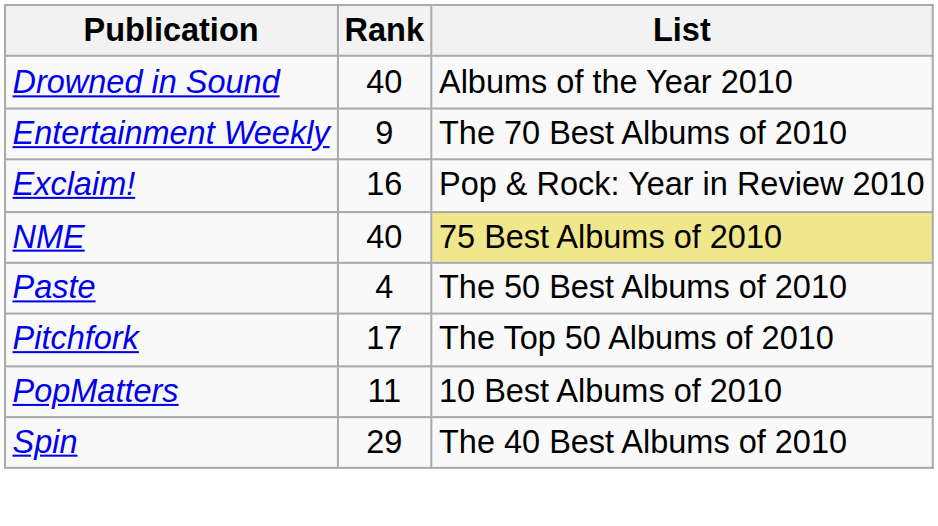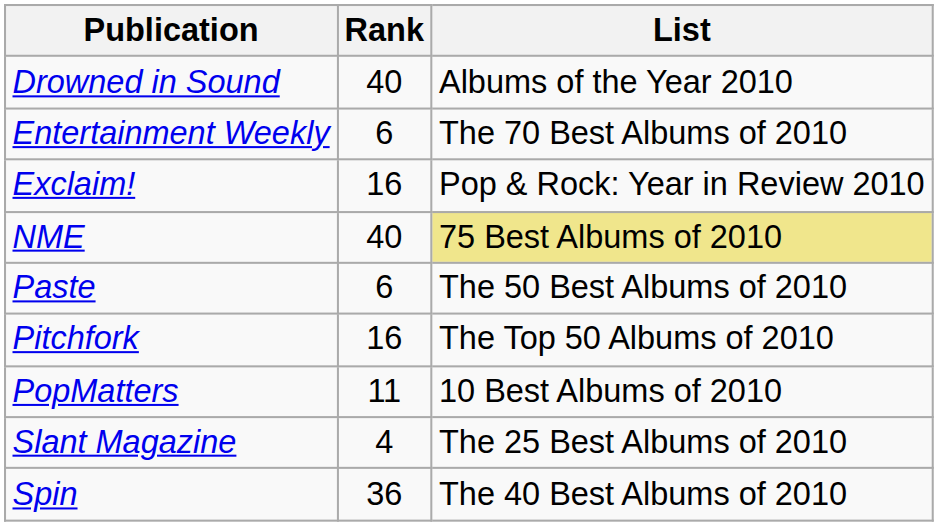 <table class="wikitable">
 <tr>
 <th>Publication</th>
 <th>Rank</th>
 <th>List</th>
 </tr>
 <tr>
 <td><em><a href='#'>Drowned in Sound</a></em></td>
 <td align="center">40</td>
 <td>Albums of the Year 2010</td>
 </tr>
 <tr>
 <td><em><a href='#'>Entertainment Weekly</a></em></td>
-<td align="center">9</td>
+<td align="center">6</td>
 <td>The 70 Best Albums of 2010</td>
 </tr>
 <tr>
 <td><em><a href='#'>Exclaim!</a></em></td>
 <td align="center">16</td>
 <td>Pop & Rock: Year in Review 2010</td>
 </tr>
 <tr>
 <td><em><a href='#'>NME</a></em></td>
 <td align="center">40</td>
 <td style="background: khaki;">75 Best Albums of 2010</td>
 </tr>
 <tr>
 <td><em><a href='#'>Paste</a></em></td>
-<td align="center">4</td>
+<td align="center">6</td>
 <td>The 50 Best Albums of 2010</td>
 </tr>
 <tr>
 <td><em><a href='#'>Pitchfork</a></em></td>
-<td align="center">17</td>
+<td align="center">16</td>
 <td>The Top 50 Albums of 2010</td>
 </tr>
 <tr>
 <td><em><a href='#'>PopMatters</a></em></td>
 <td align="center">11</td>
 <td>10 Best Albums of 2010</td>
 </tr>
 <tr>
+<td><em><a href='#'>Slant Magazine</a></em></td>
+<td align="center">4</td>
+<td>The 25 Best Albums of 2010</td>
+</tr>
+<tr>
 <td><em><a href='#'>Spin</a></em></td>
-<td align="center">29</td>
+<td align="center">36</td>
 <td>The 40 Best Albums of 2010</td>
 </tr>
 </table>
